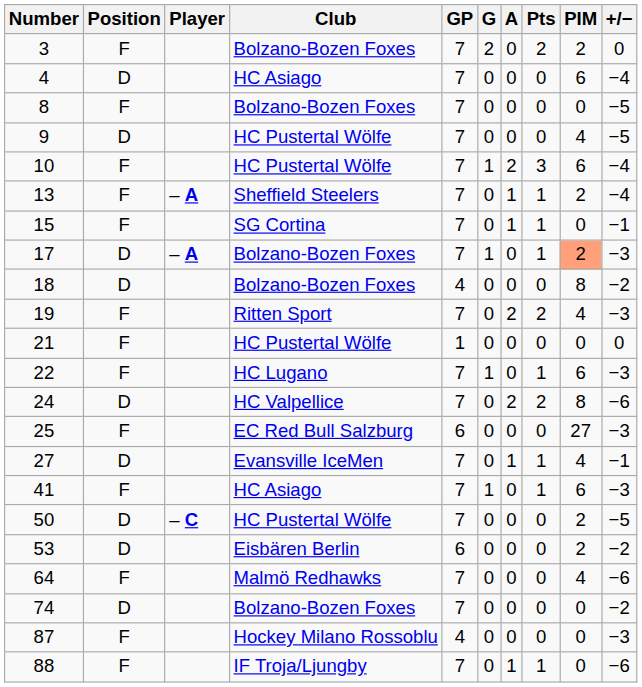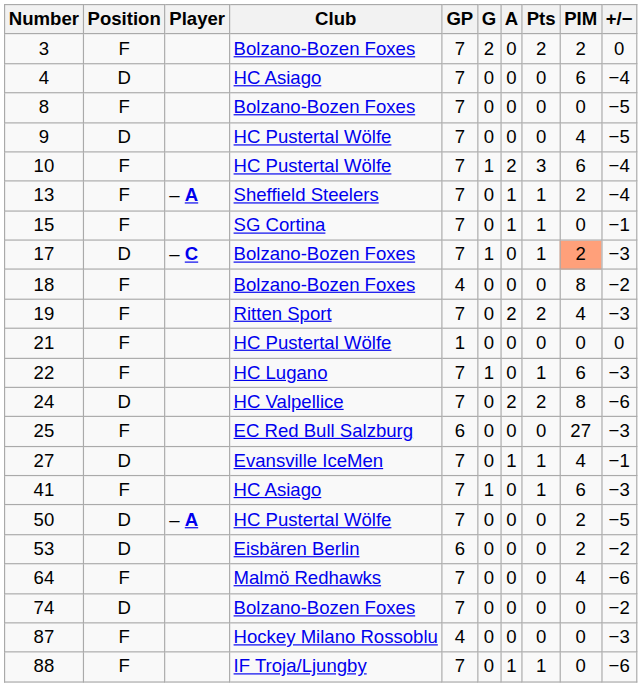 <table class="wikitable sortable" style="text-align: center; border: 1px solid; border-spacing=0;">
 <tr>
 <th>Number</th>
 <th>Position</th>
 <th>Player</th>
 <th>Club</th>
 <th>GP</th>
 <th>G</th>
 <th>A</th>
 <th>Pts</th>
 <th>PIM</th>
 <th>+/−</th>
 </tr>
 <tr>
 <td>3</td>
 <td>F</td>
 <td align=left></td>
 <td align=left> <a href='#'>Bolzano-Bozen Foxes</a></td>
 <td>7</td>
 <td>2</td>
 <td>0</td>
 <td>2</td>
 <td>2</td>
 <td>0</td>
 </tr>
 <tr>
 <td>4</td>
 <td>D</td>
 <td align=left></td>
 <td align=left> <a href='#'>HC Asiago</a></td>
 <td>7</td>
 <td>0</td>
 <td>0</td>
 <td>0</td>
 <td>6</td>
 <td>−4</td>
 </tr>
 <tr>
 <td>8</td>
 <td>F</td>
 <td align=left></td>
 <td align=left> <a href='#'>Bolzano-Bozen Foxes</a></td>
 <td>7</td>
 <td>0</td>
 <td>0</td>
 <td>0</td>
 <td>0</td>
 <td>−5</td>
 </tr>
 <tr>
 <td>9</td>
 <td>D</td>
 <td align=left></td>
 <td align=left> <a href='#'>HC Pustertal Wölfe</a></td>
 <td>7</td>
 <td>0</td>
 <td>0</td>
 <td>0</td>
 <td>4</td>
 <td>−5</td>
 </tr>
 <tr>
 <td>10</td>
 <td>F</td>
 <td align=left></td>
 <td align=left> <a href='#'>HC Pustertal Wölfe</a></td>
 <td>7</td>
 <td>1</td>
 <td>2</td>
 <td>3</td>
 <td>6</td>
 <td>−4</td>
 </tr>
 <tr>
 <td>13</td>
 <td>F</td>
 <td align=left> – <strong><a href='#'>A</a></strong></td>
 <td align=left> <a href='#'>Sheffield Steelers</a></td>
 <td>7</td>
 <td>0</td>
 <td>1</td>
 <td>1</td>
 <td>2</td>
 <td>−4</td>
 </tr>
 <tr>
 <td>15</td>
 <td>F</td>
 <td align=left></td>
 <td align=left> <a href='#'>SG Cortina</a></td>
 <td>7</td>
 <td>0</td>
 <td>1</td>
 <td>1</td>
 <td>0</td>
 <td>−1</td>
 </tr>
 <tr>
 <td>17</td>
 <td>D</td>
-<td align=left> – <strong><a href='#'>A</a></strong></td>
+<td align=left> – <strong><a href='#'>C</a></strong></td>
 <td align=left> <a href='#'>Bolzano-Bozen Foxes</a></td>
 <td>7</td>
 <td>1</td>
 <td>0</td>
 <td>1</td>
 <td style="background: lightsalmon;">2</td>
 <td>−3</td>
 </tr>
 <tr>
 <td>18</td>
-<td>D</td>
+<td>F</td>
 <td align=left></td>
 <td align=left> <a href='#'>Bolzano-Bozen Foxes</a></td>
 <td>4</td>
 <td>0</td>
 <td>0</td>
 <td>0</td>
 <td>8</td>
 <td>−2</td>
 </tr>
 <tr>
 <td>19</td>
 <td>F</td>
 <td align=left></td>
 <td align=left> <a href='#'>Ritten Sport</a></td>
 <td>7</td>
 <td>0</td>
 <td>2</td>
 <td>2</td>
 <td>4</td>
 <td>−3</td>
 </tr>
 <tr>
 <td>21</td>
 <td>F</td>
 <td align=left></td>
 <td align=left> <a href='#'>HC Pustertal Wölfe</a></td>
 <td>1</td>
 <td>0</td>
 <td>0</td>
 <td>0</td>
 <td>0</td>
 <td>0</td>
 </tr>
 <tr>
 <td>22</td>
 <td>F</td>
 <td align=left></td>
 <td align=left> <a href='#'>HC Lugano</a></td>
 <td>7</td>
 <td>1</td>
 <td>0</td>
 <td>1</td>
 <td>6</td>
 <td>−3</td>
 </tr>
 <tr>
 <td>24</td>
 <td>D</td>
 <td align=left></td>
 <td align=left> <a href='#'>HC Valpellice</a></td>
 <td>7</td>
 <td>0</td>
 <td>2</td>
 <td>2</td>
 <td>8</td>
 <td>−6</td>
 </tr>
 <tr>
 <td>25</td>
 <td>F</td>
 <td align=left></td>
 <td align=left> <a href='#'>EC Red Bull Salzburg</a></td>
 <td>6</td>
 <td>0</td>
 <td>0</td>
 <td>0</td>
 <td>27</td>
 <td>−3</td>
 </tr>
 <tr>
 <td>27</td>
 <td>D</td>
 <td align=left></td>
 <td align=left> <a href='#'>Evansville IceMen</a></td>
 <td>7</td>
 <td>0</td>
 <td>1</td>
 <td>1</td>
 <td>4</td>
 <td>−1</td>
 </tr>
 <tr>
 <td>41</td>
 <td>F</td>
 <td align=left></td>
 <td align=left> <a href='#'>HC Asiago</a></td>
 <td>7</td>
 <td>1</td>
 <td>0</td>
 <td>1</td>
 <td>6</td>
 <td>−3</td>
 </tr>
 <tr>
 <td>50</td>
 <td>D</td>
-<td align=left> – <strong><a href='#'>C</a></strong></td>
+<td align=left> – <strong><a href='#'>A</a></strong></td>
 <td align=left> <a href='#'>HC Pustertal Wölfe</a></td>
 <td>7</td>
 <td>0</td>
 <td>0</td>
 <td>0</td>
 <td>2</td>
 <td>−5</td>
 </tr>
 <tr>
 <td>53</td>
 <td>D</td>
 <td align=left></td>
 <td align=left> <a href='#'>Eisbären Berlin</a></td>
 <td>6</td>
 <td>0</td>
 <td>0</td>
 <td>0</td>
 <td>2</td>
 <td>−2</td>
 </tr>
 <tr>
 <td>64</td>
 <td>F</td>
 <td align=left></td>
 <td align=left> <a href='#'>Malmö Redhawks</a></td>
 <td>7</td>
 <td>0</td>
 <td>0</td>
 <td>0</td>
 <td>4</td>
 <td>−6</td>
 </tr>
 <tr>
 <td>74</td>
 <td>D</td>
 <td align=left></td>
 <td align=left> <a href='#'>Bolzano-Bozen Foxes</a></td>
 <td>7</td>
 <td>0</td>
 <td>0</td>
 <td>0</td>
 <td>0</td>
 <td>−2</td>
 </tr>
 <tr>
 <td>87</td>
 <td>F</td>
 <td align=left></td>
 <td align=left> <a href='#'>Hockey Milano Rossoblu</a></td>
 <td>4</td>
 <td>0</td>
 <td>0</td>
 <td>0</td>
 <td>0</td>
 <td>−3</td>
 </tr>
 <tr>
 <td>88</td>
 <td>F</td>
 <td align=left></td>
 <td align=left> <a href='#'>IF Troja/Ljungby</a></td>
 <td>7</td>
 <td>0</td>
 <td>1</td>
 <td>1</td>
 <td>0</td>
 <td>−6</td>
 </tr>
 </table>
